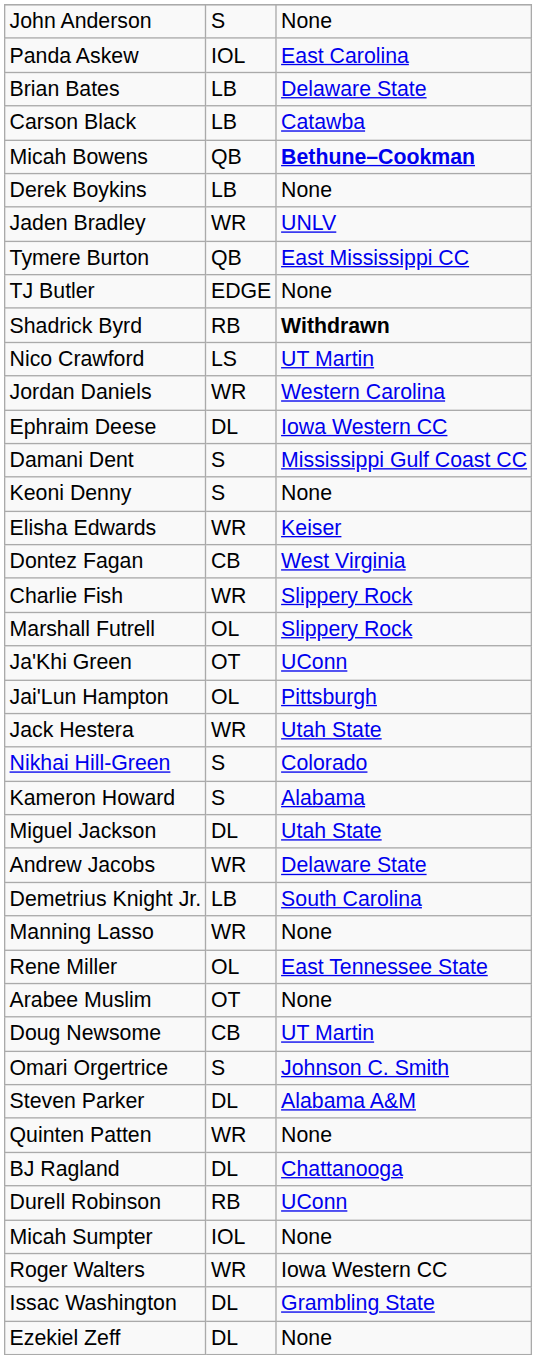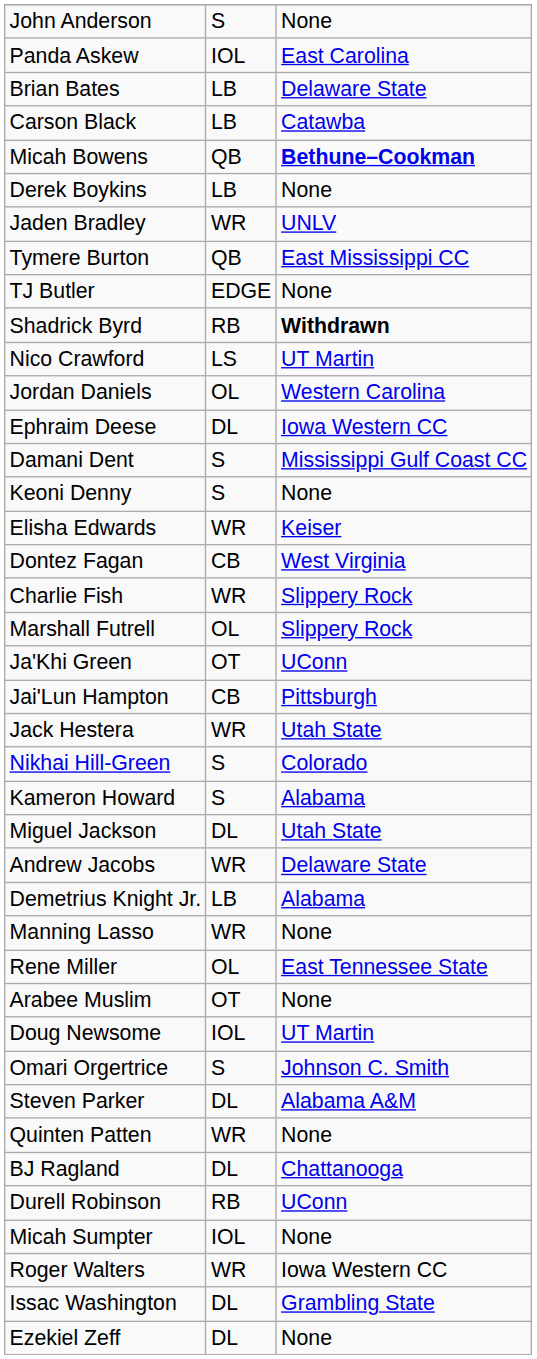 <table class="wikitable mw-collapsible mw-collapsed">
 <tr>
 </tr>
 <tr>
 <td>John Anderson</td>
 <td>S</td>
 <td>None</td>
 </tr>
 <tr>
 <td>Panda Askew</td>
 <td>IOL</td>
 <td><a href='#'>East Carolina</a></td>
 </tr>
 <tr>
 <td>Brian Bates</td>
 <td>LB</td>
 <td><a href='#'>Delaware State</a></td>
 </tr>
 <tr>
 <td>Carson Black</td>
 <td>LB</td>
 <td><a href='#'>Catawba</a></td>
 </tr>
 <tr>
 <td>Micah Bowens</td>
 <td>QB</td>
 <td><strong><a href='#'>Bethune–Cookman</a></strong></td>
 </tr>
 <tr>
 <td>Derek Boykins</td>
 <td>LB</td>
 <td>None</td>
 </tr>
 <tr>
 <td>Jaden Bradley</td>
 <td>WR</td>
 <td><a href='#'>UNLV</a></td>
 </tr>
 <tr>
 <td>Tymere Burton</td>
 <td>QB</td>
 <td><a href='#'>East Mississippi CC</a></td>
 </tr>
 <tr>
 <td>TJ Butler</td>
 <td>EDGE</td>
 <td>None</td>
 </tr>
 <tr>
 <td>Shadrick Byrd</td>
 <td>RB</td>
 <td><strong>Withdrawn</strong></td>
 </tr>
 <tr>
 <td>Nico Crawford</td>
 <td>LS</td>
 <td><a href='#'>UT Martin</a></td>
 </tr>
 <tr>
 <td>Jordan Daniels</td>
-<td>WR</td>
+<td>OL</td>
 <td><a href='#'>Western Carolina</a></td>
 </tr>
 <tr>
 <td>Ephraim Deese</td>
 <td>DL</td>
 <td><a href='#'>Iowa Western CC</a></td>
 </tr>
 <tr>
 <td>Damani Dent</td>
 <td>S</td>
 <td><a href='#'>Mississippi Gulf Coast CC</a></td>
 </tr>
 <tr>
 <td>Keoni Denny</td>
 <td>S</td>
 <td>None</td>
 </tr>
 <tr>
 <td>Elisha Edwards</td>
 <td>WR</td>
 <td><a href='#'>Keiser</a></td>
 </tr>
 <tr>
 <td>Dontez Fagan</td>
 <td>CB</td>
 <td><a href='#'>West Virginia</a></td>
 </tr>
 <tr>
 <td>Charlie Fish</td>
 <td>WR</td>
 <td><a href='#'>Slippery Rock</a></td>
 </tr>
 <tr>
 <td>Marshall Futrell</td>
 <td>OL</td>
 <td><a href='#'>Slippery Rock</a></td>
 </tr>
 <tr>
 <td>Ja'Khi Green</td>
 <td>OT</td>
 <td><a href='#'>UConn</a></td>
 </tr>
 <tr>
 <td>Jai'Lun Hampton</td>
-<td>OL</td>
+<td>CB</td>
 <td><a href='#'>Pittsburgh</a></td>
 </tr>
 <tr>
 <td>Jack Hestera</td>
 <td>WR</td>
 <td><a href='#'>Utah State</a></td>
 </tr>
 <tr>
 <td><a href='#'>Nikhai Hill-Green</a></td>
 <td>S</td>
 <td><a href='#'>Colorado</a></td>
 </tr>
 <tr>
 <td>Kameron Howard</td>
 <td>S</td>
 <td><a href='#'>Alabama</a></td>
 </tr>
 <tr>
 <td>Miguel Jackson</td>
 <td>DL</td>
 <td><a href='#'>Utah State</a></td>
 </tr>
 <tr>
 <td>Andrew Jacobs</td>
 <td>WR</td>
 <td><a href='#'>Delaware State</a></td>
 </tr>
 <tr>
 <td>Demetrius Knight Jr.</td>
 <td>LB</td>
-<td><a href='#'>South Carolina</a></td>
+<td><a href='#'>Alabama</a></td>
 </tr>
 <tr>
 <td>Manning Lasso</td>
 <td>WR</td>
 <td>None</td>
 </tr>
 <tr>
 <td>Rene Miller</td>
 <td>OL</td>
 <td><a href='#'>East Tennessee State</a></td>
 </tr>
 <tr>
 <td>Arabee Muslim</td>
 <td>OT</td>
 <td>None</td>
 </tr>
 <tr>
 <td>Doug Newsome</td>
-<td>CB</td>
+<td>IOL</td>
 <td><a href='#'>UT Martin</a></td>
 </tr>
 <tr>
 <td>Omari Orgertrice</td>
 <td>S</td>
 <td><a href='#'>Johnson C. Smith</a></td>
 </tr>
 <tr>
 <td>Steven Parker</td>
 <td>DL</td>
 <td><a href='#'>Alabama A&M</a></td>
 </tr>
 <tr>
 <td>Quinten Patten</td>
 <td>WR</td>
 <td>None</td>
 </tr>
 <tr>
 <td>BJ Ragland</td>
 <td>DL</td>
 <td><a href='#'>Chattanooga</a></td>
 </tr>
 <tr>
 <td>Durell Robinson</td>
 <td>RB</td>
 <td><a href='#'>UConn</a></td>
 </tr>
 <tr>
 <td>Micah Sumpter</td>
 <td>IOL</td>
 <td>None</td>
 </tr>
 <tr>
 <td>Roger Walters</td>
 <td>WR</td>
 <td>Iowa Western CC</td>
 </tr>
 <tr>
 <td>Issac Washington</td>
 <td>DL</td>
 <td><a href='#'>Grambling State</a></td>
 </tr>
 <tr>
 <td>Ezekiel Zeff</td>
 <td>DL</td>
 <td>None</td>
 </tr>
 </table>
